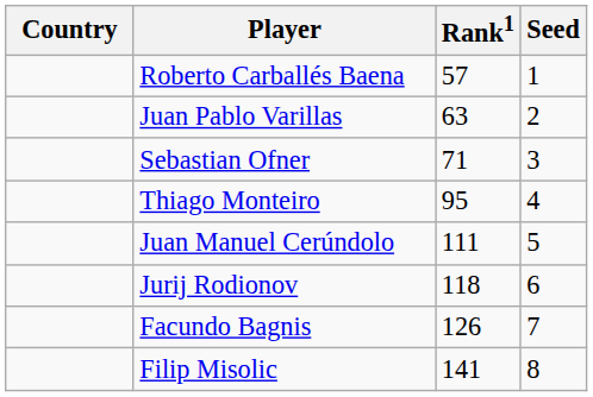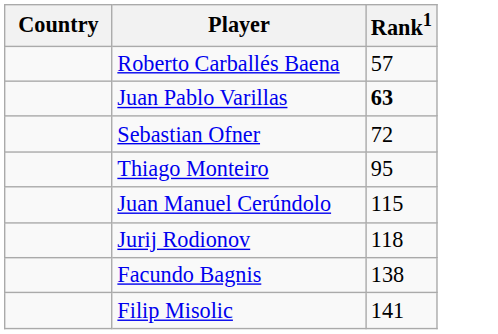 <table class="sortable wikitable">
 <tr>
 <th width="70">Country</th>
 <th width="175">Player</th>
 <th>Rank<sup>1</sup></th>
-<th>Seed</th>
 </tr>
 <tr>
 <td></td>
 <td><a href='#'>Roberto Carballés Baena</a></td>
 <td>57</td>
-<td>1</td>
 </tr>
 <tr>
 <td></td>
 <td><a href='#'>Juan Pablo Varillas</a></td>
-<td>63</td>
-<td>2</td>
+<td><strong>63</strong></td>
 </tr>
 <tr>
 <td></td>
 <td><a href='#'>Sebastian Ofner</a></td>
-<td>71</td>
-<td>3</td>
+<td>72</td>
 </tr>
 <tr>
 <td></td>
 <td><a href='#'>Thiago Monteiro</a></td>
 <td>95</td>
-<td>4</td>
 </tr>
 <tr>
 <td></td>
 <td><a href='#'>Juan Manuel Cerúndolo</a></td>
-<td>111</td>
-<td>5</td>
+<td>115</td>
 </tr>
 <tr>
 <td></td>
 <td><a href='#'>Jurij Rodionov</a></td>
 <td>118</td>
-<td>6</td>
 </tr>
 <tr>
 <td></td>
 <td><a href='#'>Facundo Bagnis</a></td>
-<td>126</td>
-<td>7</td>
+<td>138</td>
 </tr>
 <tr>
 <td></td>
 <td><a href='#'>Filip Misolic</a></td>
 <td>141</td>
-<td>8</td>
 </tr>
 </table>
